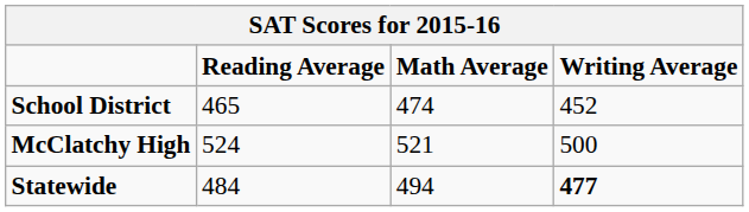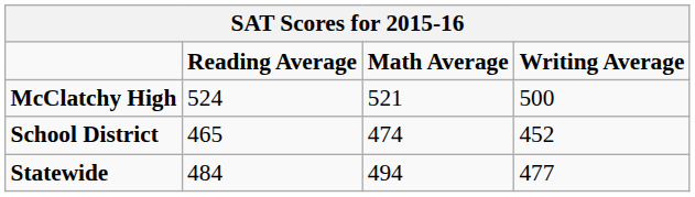 <table class="wikitable">
 <tr>
 <th colspan="4">SAT Scores for 2015-16</th>
 </tr>
 <tr>
 <td></td>
 <td><strong>Reading Average</strong></td>
 <td><strong>Math Average</strong></td>
 <td><strong>Writing Average</strong></td>
 </tr>
 <tr>
+<td><strong>McClatchy High</strong></td>
+<td>524</td>
+<td>521</td>
+<td>500</td>
+</tr>
+<tr>
 <td><strong>School District</strong></td>
 <td>465</td>
 <td>474</td>
 <td>452</td>
 </tr>
 <tr>
-<td><strong>McClatchy High</strong></td>
-<td>524</td>
-<td>521</td>
-<td>500</td>
-</tr>
-<tr>
 <td><strong>Statewide</strong></td>
 <td>484</td>
 <td>494</td>
-<td><strong>477</strong></td>
+<td>477</td>
 </tr>
 </table>
